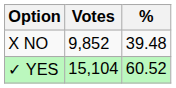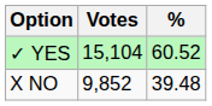 <table class="wikitable">
 <tr>
 <th>Option</th>
 <th>Votes</th>
 <th>%</th>
 </tr>
 <tr>
+<td style=background:#bbf8be>✓ YES</td>
+<td style=background:#bbf8be>15,104</td>
+<td style=background:#bbf8be>60.52</td>
+</tr>
+<tr>
 <td>X NO</td>
 <td>9,852</td>
 <td>39.48</td>
 </tr>
-<tr>
-<td style=background:#bbf8be>✓ YES</td>
-<td style=background:#bbf8be>15,104</td>
-<td style=background:#bbf8be>60.52</td>
-</tr>
 </table>
